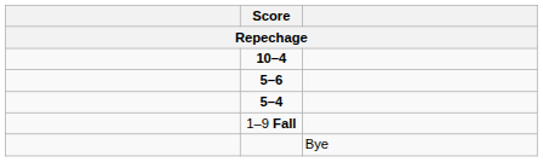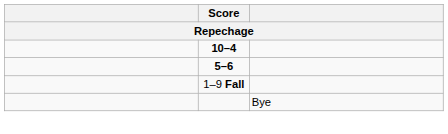 <table class="wikitable" style="text-align: left;">
 <tr>
 <th align="right" width="270"></th>
 <th width="65">Score</th>
 <th align="left" width="270"></th>
 </tr>
 <tr>
 <th colspan="3">Repechage</th>
 </tr>
 <tr>
 <td><strong></strong></td>
 <td align=center><strong>10–4</strong></td>
 <td></td>
 </tr>
 <tr>
 <td></td>
 <td align=center><strong>5–6</strong></td>
 <td><strong></strong></td>
 </tr>
 <tr>
-<td><strong></strong></td>
-<td align=center><strong>5–4</strong></td>
-<td></td>
-</tr>
-<tr>
 <td></td>
 <td align=center>1–9 <strong>Fall</strong></td>
 <td><strong></strong></td>
 </tr>
 <tr>
 <td><strong></strong></td>
 <td></td>
 <td>Bye</td>
 </tr>
 </table>
